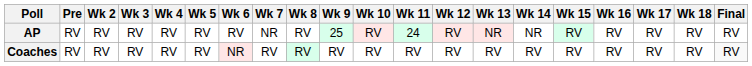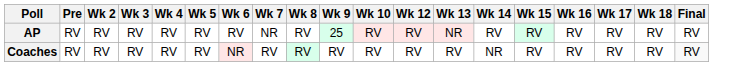 <table class="wikitable" style="white-space:nowrap;">
 <tr>
 <th>Poll</th>
 <th>Pre</th>
 <th>Wk 2</th>
 <th>Wk 3</th>
 <th>Wk 4</th>
 <th>Wk 5</th>
 <th>Wk 6</th>
 <th>Wk 7</th>
 <th>Wk 8</th>
 <th>Wk 9</th>
 <th>Wk 10</th>
-<th>Wk 11</th>
 <th>Wk 12</th>
 <th>Wk 13</th>
 <th>Wk 14</th>
 <th>Wk 15</th>
 <th>Wk 16</th>
 <th>Wk 17</th>
 <th>Wk 18</th>
 <th>Final</th>
 </tr>
 <tr style="text-align:center;">
 <th>AP</th>
 <td style="background:#FFF;">RV</td>
 <td style="background:#FFF;">RV</td>
 <td style="background:#FFF;">RV</td>
 <td style="background:#FFF;">RV</td>
 <td style="background:#FFF;">RV</td>
 <td style="background:#FFF;">RV</td>
 <td style="background:#FFF;">NR</td>
 <td style="background:#FFF;">RV</td>
 <td style="background:#D8FFEB;">25</td>
 <td style="background:#FFE6E6;">RV</td>
-<td style="background:#D8FFEB;">24</td>
 <td style="background:#FFE6E6;">RV</td>
 <td style="background:#FFE6E6;">NR</td>
-<td style="background:#FFF;">NR</td>
+<td style="background:#FFF;">RV</td>
 <td style="background:#D8FFEB;">RV</td>
 <td style="background:#FFF;">RV</td>
 <td style="background:#FFF;">RV</td>
 <td style="background:#FFF;">RV</td>
 <td style="background:#FFF;">RV</td>
 </tr>
 <tr style="text-align:center;">
 <th>Coaches</th>
 <td style="background:#FFF;">RV</td>
 <td style="background:#FFF;">RV</td>
 <td style="background:#FFF;">RV</td>
 <td style="background:#FFF;">RV</td>
 <td style="background:#FFF;">RV</td>
 <td style="background:#FFE6E6;">NR</td>
 <td style="background:#FFF;">RV</td>
 <td style="background:#D8FFEB;">RV</td>
 <td style="background:#FFF;">RV</td>
 <td style="background:#FFF;">RV</td>
 <td style="background:#FFF;">RV</td>
 <td style="background:#FFF;">RV</td>
-<td style="background:#FFF;">RV</td>
-<td style="background:#FFF;">RV</td>
+<td style="background:#FFF;">NR</td>
 <td style="background:#FFF;">RV</td>
 <td style="background:#FFF;">RV</td>
 <td style="background:#FFF;">RV</td>
 <td style="background:#FFF;">RV</td>
 <td>RV</td>
 </tr>
 </table>
